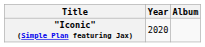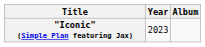 <table class="wikitable plainrowheaders" style="text-align: center">
 <tr>
 <th rowspan="1" scope="col" style="width: 16em">Title</th>
 <th rowspan="1" scope="col">Year</th>
 <th scope="col" rowspan="1">Album</th>
 </tr>
 <tr>
 <th scope="row">"Iconic"<br><small>(<a href='#'>Simple Plan</a> featuring Jax)</small></th>
-<td>2020</td>
+<td>2023</td>
 <td></td>
 </tr>
 </table>
